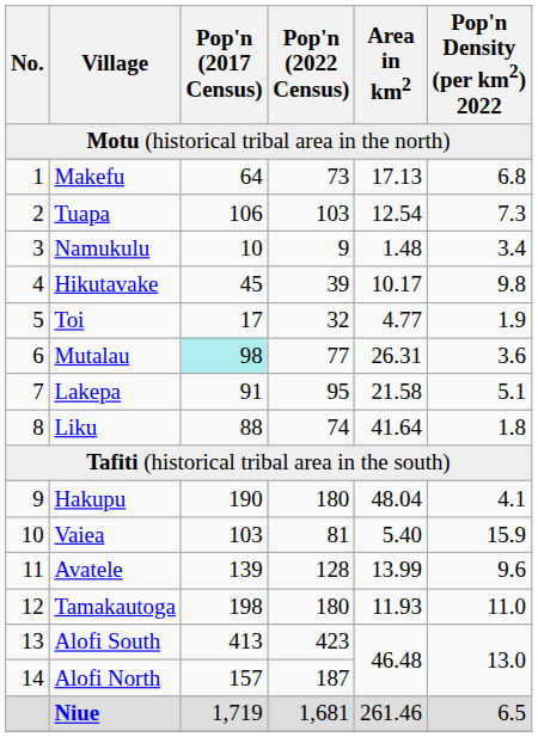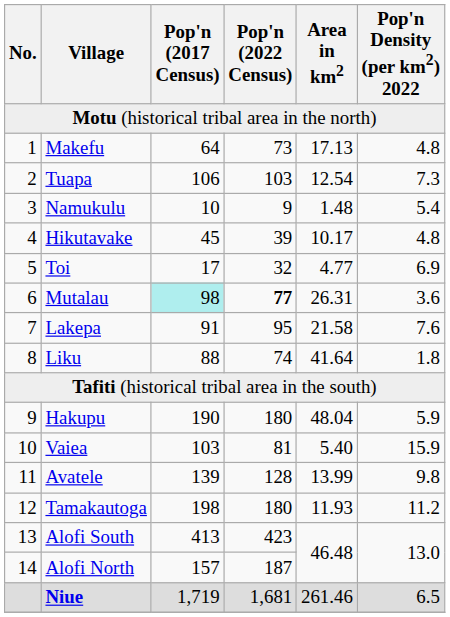 <table class="wikitable sortable">
 <tr>
 <th align ="right">No.</th>
 <th>Village</th>
 <th>Pop'n  <br>(2017 <br> Census)</th>
 <th>Pop'n <br>(2022 <br>Census)</th>
 <th>Area<br>in<br>km<sup>2</sup></th>
 <th>Pop'n <br>Density<br>(per km<sup>2</sup>)<br>2022</th>
 </tr>
 <tr>
 <td style="background: #EEE;" colspan="6" align="center"><strong>Motu</strong> (historical tribal area in the north)</td>
 </tr>
 <tr>
 <td align="right">1</td>
 <td><a href='#'>Makefu</a></td>
 <td align="right">64</td>
 <td align="right">73</td>
 <td align="right">17.13</td>
-<td align="right">6.8</td>
+<td align="right">4.8</td>
 </tr>
 <tr>
 <td align="right">2</td>
 <td><a href='#'>Tuapa</a></td>
 <td align="right">106</td>
 <td align="right">103</td>
 <td align="right">12.54</td>
 <td align="right">7.3</td>
 </tr>
 <tr>
 <td align="right">3</td>
 <td><a href='#'>Namukulu</a></td>
 <td align="right">10</td>
 <td align="right">9</td>
 <td align="right">1.48</td>
-<td align="right">3.4</td>
+<td align="right">5.4</td>
 </tr>
 <tr>
 <td align="right">4</td>
 <td><a href='#'>Hikutavake</a></td>
 <td align="right">45</td>
 <td align="right">39</td>
 <td align="right">10.17</td>
-<td align="right">9.8</td>
+<td align="right">4.8</td>
 </tr>
 <tr>
 <td align="right">5</td>
 <td><a href='#'>Toi</a></td>
 <td align="right">17</td>
 <td align="right">32</td>
 <td align="right">4.77</td>
-<td align="right">1.9</td>
+<td align="right">6.9</td>
 </tr>
 <tr>
 <td align="right">6</td>
 <td><a href='#'>Mutalau</a></td>
 <td align="right" style="background: paleturquoise;">98</td>
-<td align="right">77</td>
+<td align="right"><strong>77</strong></td>
 <td align="right">26.31</td>
 <td align="right">3.6</td>
 </tr>
 <tr>
 <td align="right">7</td>
 <td><a href='#'>Lakepa</a></td>
 <td align="right">91</td>
 <td align="right">95</td>
 <td align="right">21.58</td>
-<td align="right">5.1</td>
+<td align="right">7.6</td>
 </tr>
 <tr>
 <td align="right">8</td>
 <td><a href='#'>Liku</a></td>
 <td align="right">88</td>
 <td align="right">74</td>
 <td align="right">41.64</td>
 <td align="right">1.8</td>
 </tr>
 <tr>
 <td style="background: #EEE;" colspan="6" align="center"><strong>Tafiti</strong> (historical tribal area in the south)</td>
 </tr>
 <tr>
 <td align="right">9</td>
 <td><a href='#'>Hakupu</a></td>
 <td align="right">190</td>
 <td align="right">180</td>
 <td align="right">48.04</td>
-<td align="right">4.1</td>
+<td align="right">5.9</td>
 </tr>
 <tr>
 <td align="right">10</td>
 <td><a href='#'>Vaiea</a></td>
 <td align="right">103</td>
 <td align="right">81</td>
 <td align="right">5.40</td>
 <td align="right">15.9</td>
 </tr>
 <tr>
 <td align="right">11</td>
 <td><a href='#'>Avatele</a></td>
 <td align="right">139</td>
 <td align="right">128</td>
 <td align="right">13.99</td>
-<td align="right">9.6</td>
+<td align="right">9.8</td>
 </tr>
 <tr>
 <td align="right">12</td>
 <td><a href='#'>Tamakautoga</a></td>
 <td align="right">198</td>
 <td align="right">180</td>
 <td align="right">11.93</td>
-<td align="right">11.0</td>
+<td align="right">11.2</td>
 </tr>
 <tr>
 <td align="right">13</td>
 <td><a href='#'>Alofi South</a></td>
 <td align="right">413</td>
 <td align="right">423</td>
 <td rowspan="2" align="right">46.48</td>
 <td rowspan="2" align="right">13.0</td>
 </tr>
 <tr>
 <td align="right">14</td>
 <td><a href='#'>Alofi North</a></td>
 <td align="right">157</td>
 <td align="right">187</td>
 </tr>
 <tr style="background: #DDD;">
 <td align="right"></td>
 <td><strong><a href='#'>Niue</a></strong></td>
 <td align="right">1,719</td>
 <td align="right">1,681</td>
 <td align="right">261.46</td>
 <td align="right">6.5</td>
 </tr>
 <tr>
 </tr>
 </table>
